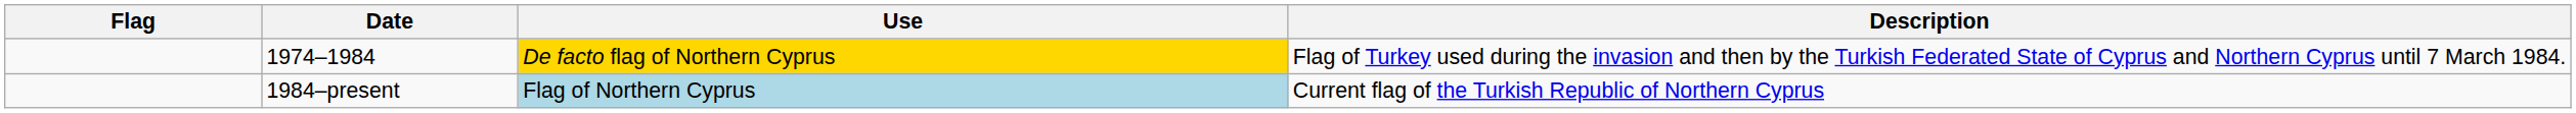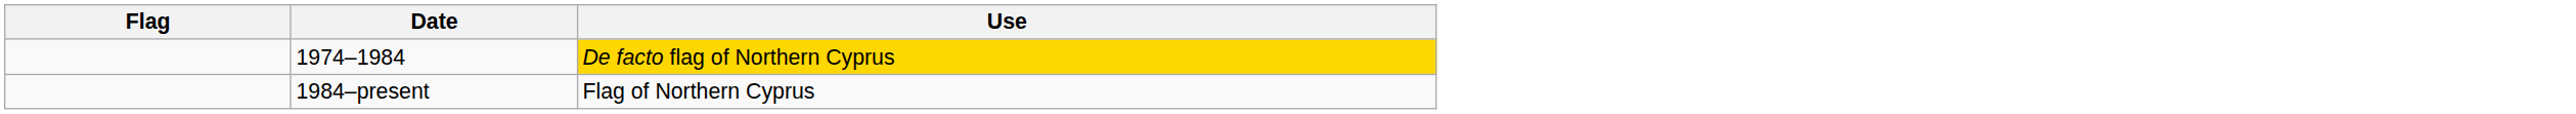 <table class="wikitable">
 <tr>
 <th style="width:10%">Flag</th>
 <th style="width:10%">Date</th>
 <th style="width:30%">Use</th>
-<th style="width:50%">Description</th>
 </tr>
 <tr>
 <td></td>
 <td>1974–1984</td>
 <td style="background: gold;"><em>De facto</em> flag of Northern Cyprus</td>
-<td>Flag of <a href='#'>Turkey</a> used during the <a href='#'>invasion</a> and then by the <a href='#'>Turkish Federated State of Cyprus</a> and <a href='#'>Northern Cyprus</a> until 7 March 1984.</td>
 </tr>
 <tr>
 <td></td>
 <td>1984–present</td>
-<td style="background: lightblue;">Flag of Northern Cyprus</td>
-<td>Current flag of <a href='#'>the Turkish Republic of Northern Cyprus</a></td>
+<td>Flag of Northern Cyprus</td>
 </tr>
 </table>
